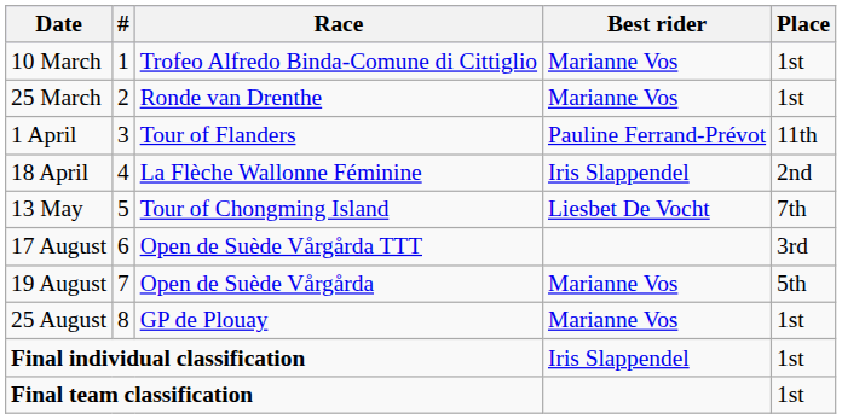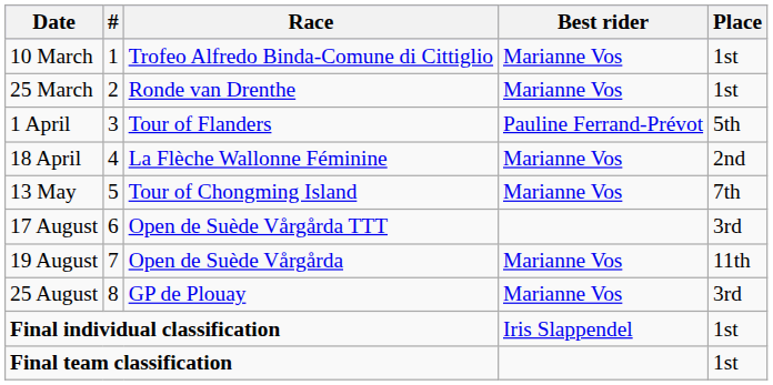 <table class="wikitable">
 <tr style="background:#ccccff;">
 <th>Date</th>
 <th>#</th>
 <th>Race</th>
 <th>Best rider</th>
 <th>Place</th>
 </tr>
 <tr>
 <td>10 March</td>
 <td>1</td>
 <td><a href='#'>Trofeo Alfredo Binda-Comune di Cittiglio</a></td>
 <td> <a href='#'>Marianne Vos</a></td>
 <td>1st</td>
 </tr>
 <tr>
 <td>25 March</td>
 <td>2</td>
 <td><a href='#'>Ronde van Drenthe</a></td>
 <td> <a href='#'>Marianne Vos</a></td>
 <td>1st</td>
 </tr>
 <tr>
 <td>1 April</td>
 <td>3</td>
 <td><a href='#'>Tour of Flanders</a></td>
 <td> <a href='#'>Pauline Ferrand-Prévot</a></td>
-<td>11th</td>
+<td>5th</td>
 </tr>
 <tr>
 <td>18 April</td>
 <td>4</td>
 <td><a href='#'>La Flèche Wallonne Féminine</a></td>
-<td> <a href='#'>Iris Slappendel</a></td>
+<td> <a href='#'>Marianne Vos</a></td>
 <td>2nd</td>
 </tr>
 <tr>
 <td>13 May</td>
 <td>5</td>
 <td><a href='#'>Tour of Chongming Island</a></td>
-<td> <a href='#'>Liesbet De Vocht</a></td>
+<td> <a href='#'>Marianne Vos</a></td>
 <td>7th</td>
 </tr>
 <tr>
 <td>17 August</td>
 <td>6</td>
 <td><a href='#'>Open de Suède Vårgårda TTT</a></td>
 <td></td>
 <td>3rd</td>
 </tr>
 <tr>
 <td>19 August</td>
 <td>7</td>
 <td><a href='#'>Open de Suède Vårgårda</a></td>
 <td> <a href='#'>Marianne Vos</a></td>
-<td>5th</td>
+<td>11th</td>
 </tr>
 <tr>
 <td>25 August</td>
 <td>8</td>
 <td><a href='#'>GP de Plouay</a></td>
 <td> <a href='#'>Marianne Vos</a></td>
-<td>1st</td>
+<td>3rd</td>
 </tr>
 <tr>
 <td colspan=3><strong>Final individual classification</strong></td>
 <td> <a href='#'>Iris Slappendel</a></td>
 <td>1st</td>
 </tr>
 <tr>
 <td colspan=3><strong>Final team classification</strong></td>
 <td></td>
 <td>1st</td>
 </tr>
 </table>
